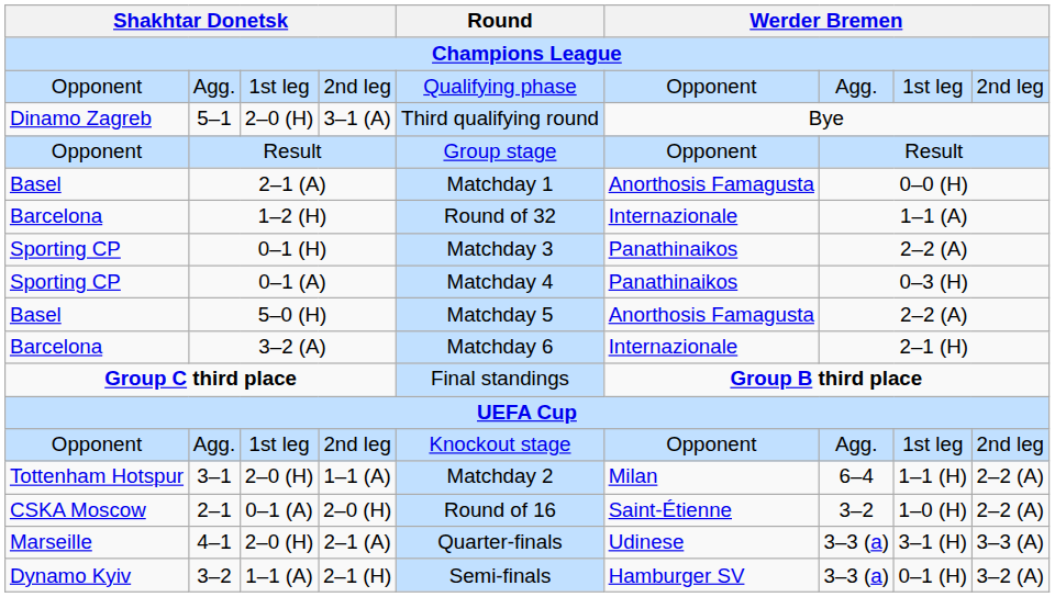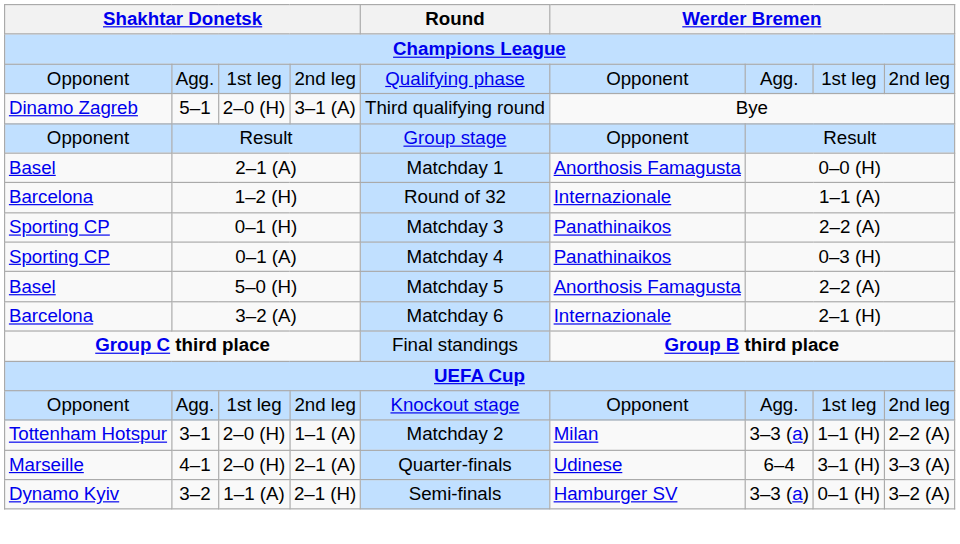 <table class="wikitable" style="text-align:center">
 <tr>
 <th colspan="4"> <a href='#'>Shakhtar Donetsk</a></th>
 <th>Round</th>
 <th colspan="4"> <a href='#'>Werder Bremen</a></th>
 </tr>
 <tr style="background:#C1E0FF">
 <td colspan="9"><strong><a href='#'>Champions League</a></strong></td>
 </tr>
 <tr>
 <td style="background:#C1E0FF">Opponent</td>
 <td style="background:#C1E0FF">Agg.</td>
 <td style="background:#C1E0FF">1st leg</td>
 <td style="background:#C1E0FF">2nd leg</td>
 <td style="background:#C1E0FF"><a href='#'>Qualifying phase</a></td>
 <td style="background:#C1E0FF">Opponent</td>
 <td style="background:#C1E0FF">Agg.</td>
 <td style="background:#C1E0FF">1st leg</td>
 <td style="background:#C1E0FF">2nd leg</td>
 </tr>
 <tr>
 <td style="text-align:left"> <a href='#'>Dinamo Zagreb</a></td>
 <td>5–1</td>
 <td>2–0 (H)</td>
 <td>3–1 (A)</td>
 <td style="background:#C1E0FF">Third qualifying round</td>
 <td colspan="4">Bye</td>
 </tr>
 <tr style="background:#C1E0FF">
 <td>Opponent</td>
 <td colspan="3">Result</td>
 <td><a href='#'>Group stage</a></td>
 <td>Opponent</td>
 <td colspan="3">Result</td>
 </tr>
 <tr>
 <td style="text-align:left"> <a href='#'>Basel</a></td>
 <td colspan="3">2–1 (A)</td>
 <td style="background:#C1E0FF">Matchday 1</td>
 <td style="text-align:left"> <a href='#'>Anorthosis Famagusta</a></td>
 <td colspan="3">0–0 (H)</td>
 </tr>
 <tr>
 <td style="text-align:left"> <a href='#'>Barcelona</a></td>
 <td colspan="3">1–2 (H)</td>
 <td style="background:#C1E0FF">Round of 32</td>
 <td style="text-align:left"> <a href='#'>Internazionale</a></td>
 <td colspan="3">1–1 (A)</td>
 </tr>
 <tr>
 <td style="text-align:left"> <a href='#'>Sporting CP</a></td>
 <td colspan="3">0–1 (H)</td>
 <td style="background:#C1E0FF">Matchday 3</td>
 <td style="text-align:left"> <a href='#'>Panathinaikos</a></td>
 <td colspan="3">2–2 (A)</td>
 </tr>
 <tr>
 <td style="text-align:left"> <a href='#'>Sporting CP</a></td>
 <td colspan="3">0–1 (A)</td>
 <td style="background:#C1E0FF">Matchday 4</td>
 <td style="text-align:left"> <a href='#'>Panathinaikos</a></td>
 <td colspan="3">0–3 (H)</td>
 </tr>
 <tr>
 <td style="text-align:left"> <a href='#'>Basel</a></td>
 <td colspan="3">5–0 (H)</td>
 <td style="background:#C1E0FF">Matchday 5</td>
 <td style="text-align:left"> <a href='#'>Anorthosis Famagusta</a></td>
 <td colspan="3">2–2 (A)</td>
 </tr>
 <tr>
 <td style="text-align:left"> <a href='#'>Barcelona</a></td>
 <td colspan="3">3–2 (A)</td>
 <td style="background:#C1E0FF">Matchday 6</td>
 <td style="text-align:left"> <a href='#'>Internazionale</a></td>
 <td colspan="3">2–1 (H)</td>
 </tr>
 <tr>
 <td colspan="4" style="vertical-align:top"><strong><a href='#'>Group C</a> third place</strong><br><div></div></td>
 <td style="background:#C1E0FF">Final standings</td>
 <td colspan="4" style="vertical-align:top"><strong><a href='#'>Group B</a> third place</strong><br><div></div></td>
 </tr>
 <tr style="background:#C1E0FF">
 <td colspan="9"><strong><a href='#'>UEFA Cup</a></strong></td>
 </tr>
 <tr style="background:#C1E0FF">
 <td>Opponent</td>
 <td>Agg.</td>
 <td>1st leg</td>
 <td>2nd leg</td>
 <td><a href='#'>Knockout stage</a></td>
 <td>Opponent</td>
 <td>Agg.</td>
 <td>1st leg</td>
 <td>2nd leg</td>
 </tr>
 <tr>
 <td style="text-align:left"> <a href='#'>Tottenham Hotspur</a></td>
 <td>3–1</td>
 <td>2–0 (H)</td>
 <td>1–1 (A)</td>
 <td style="background:#C1E0FF">Matchday 2</td>
 <td style="text-align:left"> <a href='#'>Milan</a></td>
-<td>6–4</td>
+<td>3–3 (<a href='#'>a</a>)</td>
 <td>1–1 (H)</td>
-<td>2–2 (A)</td>
-</tr>
-<tr>
-<td style="text-align:left"> <a href='#'>CSKA Moscow</a></td>
-<td>2–1</td>
-<td>0–1 (A)</td>
-<td>2–0 (H)</td>
-<td style="background:#C1E0FF">Round of 16</td>
-<td style="text-align:left"> <a href='#'>Saint-Étienne</a></td>
-<td>3–2</td>
-<td>1–0 (H)</td>
 <td>2–2 (A)</td>
 </tr>
 <tr>
 <td style="text-align:left"> <a href='#'>Marseille</a></td>
 <td>4–1</td>
 <td>2–0 (H)</td>
 <td>2–1 (A)</td>
 <td style="background:#C1E0FF">Quarter-finals</td>
 <td style="text-align:left"> <a href='#'>Udinese</a></td>
-<td>3–3 (<a href='#'>a</a>)</td>
+<td>6–4</td>
 <td>3–1 (H)</td>
 <td>3–3 (A)</td>
 </tr>
 <tr>
 <td style="text-align:left"> <a href='#'>Dynamo Kyiv</a></td>
 <td>3–2</td>
 <td>1–1 (A)</td>
 <td>2–1 (H)</td>
 <td style="background:#C1E0FF">Semi-finals</td>
 <td style="text-align:left"> <a href='#'>Hamburger SV</a></td>
 <td>3–3 (<a href='#'>a</a>)</td>
 <td>0–1 (H)</td>
 <td>3–2 (A)</td>
 </tr>
 </table>
